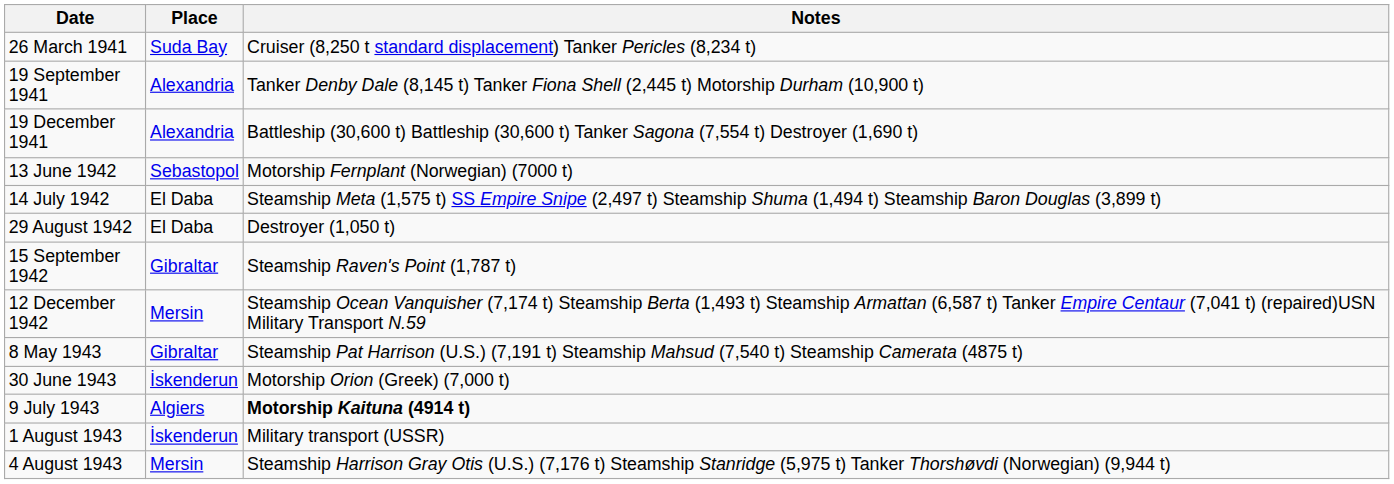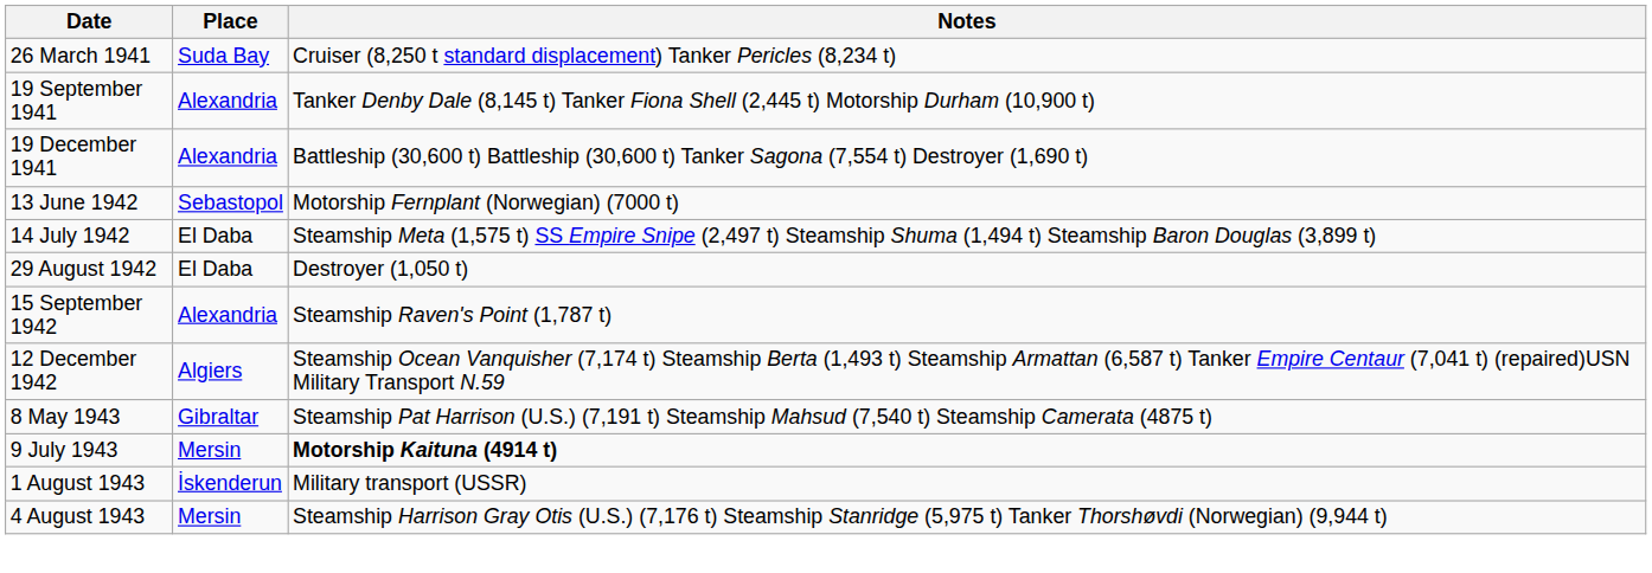 <table class="wikitable">
 <tr>
 <th scope="col" width="120px">Date</th>
 <th scope="col" width="80px">Place</th>
 <th>Notes</th>
 </tr>
 <tr>
 <td>26 March 1941</td>
 <td><a href='#'>Suda Bay</a></td>
 <td>Cruiser  (8,250 t <a href='#'>standard displacement</a>) Tanker <em>Pericles</em> (8,234 t)</td>
 </tr>
 <tr>
 <td>19 September 1941</td>
 <td><a href='#'>Alexandria</a></td>
 <td>Tanker <em>Denby Dale</em> (8,145 t) Tanker <em>Fiona Shell</em> (2,445 t) Motorship <em>Durham</em> (10,900 t)</td>
 </tr>
 <tr>
 <td>19 December 1941</td>
 <td><a href='#'>Alexandria</a></td>
 <td>Battleship  (30,600 t) Battleship  (30,600 t) Tanker <em>Sagona</em> (7,554 t) Destroyer  (1,690 t)</td>
 </tr>
 <tr>
 <td>13 June 1942</td>
 <td><a href='#'>Sebastopol</a></td>
 <td>Motorship <em>Fernplant</em> (Norwegian) (7000 t)</td>
 </tr>
 <tr>
 <td>14 July 1942</td>
 <td>El Daba</td>
 <td>Steamship <em>Meta</em> (1,575 t) <a href='#'>SS <em>Empire Snipe</em></a> (2,497 t) Steamship <em>Shuma</em> (1,494 t) Steamship <em>Baron Douglas</em> (3,899 t)</td>
 </tr>
 <tr>
 <td>29 August 1942</td>
 <td>El Daba</td>
 <td>Destroyer  (1,050 t)</td>
 </tr>
 <tr>
 <td>15 September 1942</td>
-<td><a href='#'>Gibraltar</a></td>
+<td><a href='#'>Alexandria</a></td>
 <td>Steamship <em>Raven's Point</em> (1,787 t)</td>
 </tr>
 <tr>
 <td>12 December 1942</td>
-<td><a href='#'>Mersin</a></td>
+<td><a href='#'>Algiers</a></td>
 <td>Steamship <em>Ocean Vanquisher</em> (7,174 t) Steamship <em>Berta</em> (1,493 t) Steamship <em>Armattan</em> (6,587 t) Tanker <em><a href='#'>Empire Centaur</a></em> (7,041 t) (repaired)USN Military Transport <em>N.59</em></td>
 </tr>
 <tr>
 <td>8 May 1943</td>
 <td><a href='#'>Gibraltar</a></td>
 <td>Steamship <em>Pat Harrison</em> (U.S.) (7,191 t) Steamship <em>Mahsud</em> (7,540 t) Steamship <em>Camerata</em> (4875 t)</td>
 </tr>
 <tr>
-<td>30 June 1943</td>
-<td><a href='#'>İskenderun</a></td>
-<td>Motorship <em>Orion</em> (Greek) (7,000 t)</td>
-</tr>
-<tr>
 <td>9 July 1943</td>
-<td><a href='#'>Algiers</a></td>
+<td><a href='#'>Mersin</a></td>
 <td><strong>Motorship <em>Kaituna</em> (4914 t)</strong></td>
 </tr>
 <tr>
 <td>1 August 1943</td>
 <td><a href='#'>İskenderun</a></td>
 <td>Military transport (USSR)</td>
 </tr>
 <tr>
 <td>4 August 1943</td>
 <td><a href='#'>Mersin</a></td>
 <td>Steamship <em>Harrison Gray Otis</em> (U.S.) (7,176 t) Steamship <em>Stanridge</em> (5,975 t) Tanker <em>Thorshøvdi</em> (Norwegian) (9,944 t)</td>
 </tr>
 </table>
